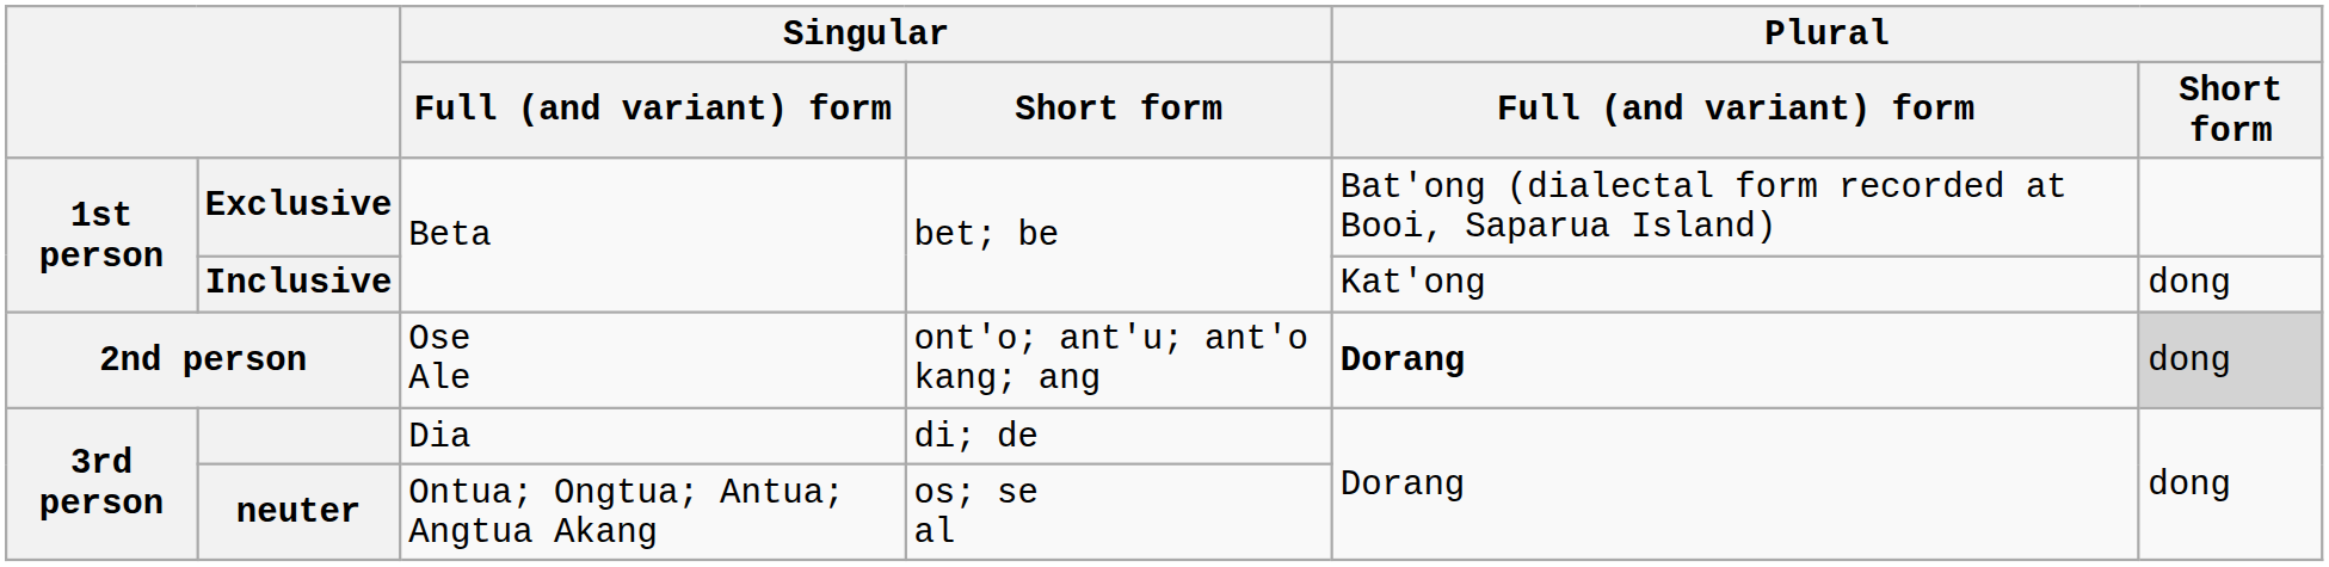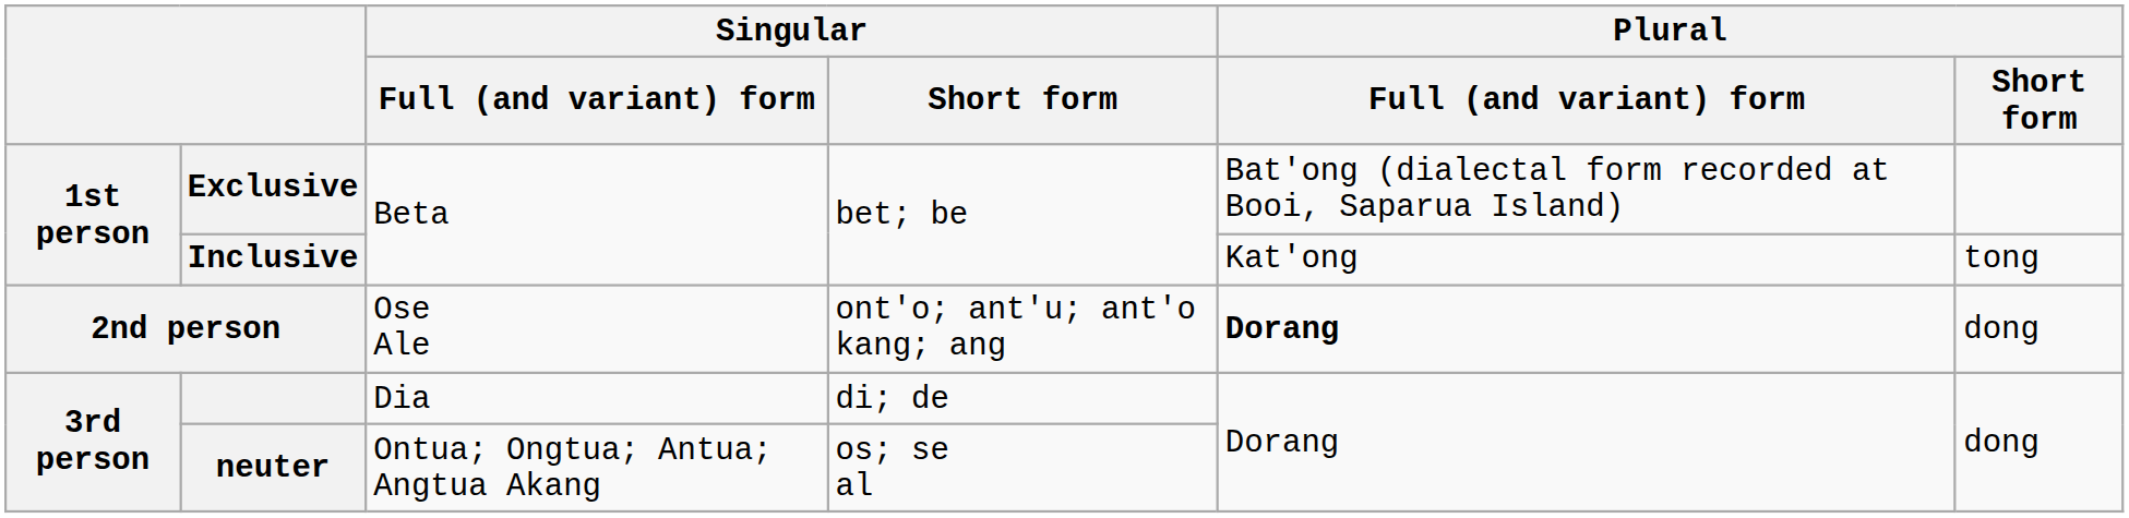 <table class="wikitable">
 <tr>
 <th rowspan="2" colspan="2"></th>
 <th colspan="2">Singular</th>
 <th colspan="2">Plural</th>
 </tr>
 <tr>
 <th>Full (and variant) form</th>
 <th>Short form</th>
 <th>Full (and variant) form</th>
 <th>Short form</th>
 </tr>
 <tr>
 <th rowspan="2">1st person</th>
 <th>Exclusive</th>
 <td rowspan="2">Beta</td>
 <td rowspan="2">bet; be</td>
 <td>Bat'ong (dialectal form recorded at Booi, Saparua Island)</td>
 <td></td>
 </tr>
 <tr>
 <th>Inclusive</th>
 <td>Kat'ong</td>
-<td>dong</td>
+<td>tong</td>
 </tr>
 <tr>
 <th colspan="2">2nd person</th>
 <td>Ose<br>Ale</td>
 <td>ont'o; ant'u; ant'o kang; ang</td>
 <td><strong>Dorang</strong></td>
-<td style="background: lightgrey;">dong</td>
+<td>dong</td>
 </tr>
 <tr>
 <th rowspan="2">3rd person</th>
 <th></th>
 <td>Dia</td>
 <td>di; de</td>
 <td rowspan="2">Dorang</td>
 <td rowspan="2">dong</td>
 </tr>
 <tr>
 <th>neuter</th>
 <td>Ontua; Ongtua; Antua; Angtua Akang</td>
 <td>os; se<br>al</td>
 </tr>
 </table>
